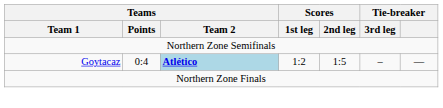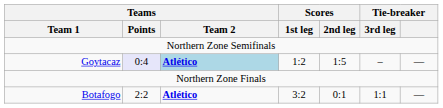 <table class="wikitable" style="text-align:center;">
 <tr>
 <th colspan=3>Teams</th>
 <th colspan=2>Scores</th>
 <th colspan=2>Tie-breaker</th>
 </tr>
 <tr>
 <th width="175">Team 1</th>
 <th width="50">Points</th>
 <th width="175">Team 2</th>
 <th width="55">1st leg</th>
 <th width="55">2nd leg</th>
 <th width="55">3rd leg</th>
 <th width="50"></th>
 </tr>
 <tr>
 <td agin=center colspan="7">Northern Zone Semifinals</td>
 </tr>
 <tr>
 <td align=right><a href='#'>Goytacaz</a> </td>
-<td>0:4</td>
+<td style="background: lavender;">0:4</td>
 <td align=left style="background: lightblue;"> <strong><a href='#'>Atlético</a></strong></td>
 <td>1:2</td>
 <td>1:5</td>
 <td>–</td>
 <td>—</td>
 </tr>
 <tr>
 <td agin=center colspan="7">Northern Zone Finals</td>
 </tr>
+<tr>
+<td align=right><a href='#'>Botafogo</a> </td>
+<td>2:2</td>
+<td align=left> <strong><a href='#'>Atlético</a></strong></td>
+<td>3:2</td>
+<td>0:1</td>
+<td>1:1</td>
+<td>—</td>
+</tr>
 </table>
